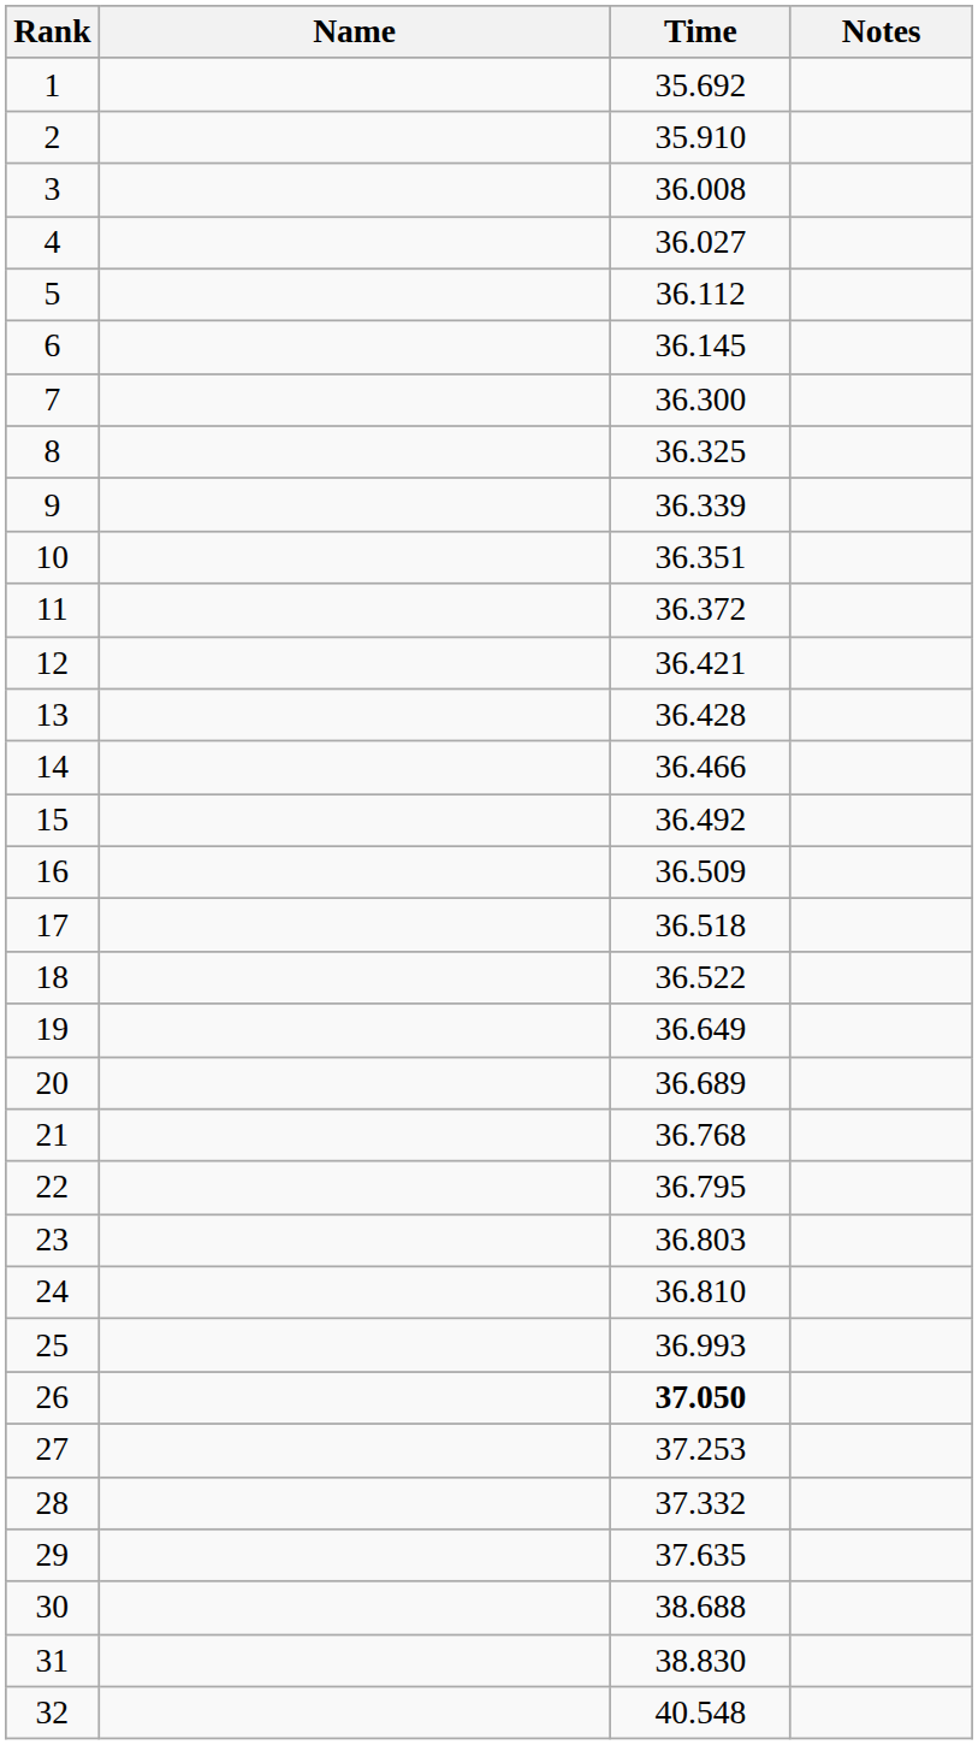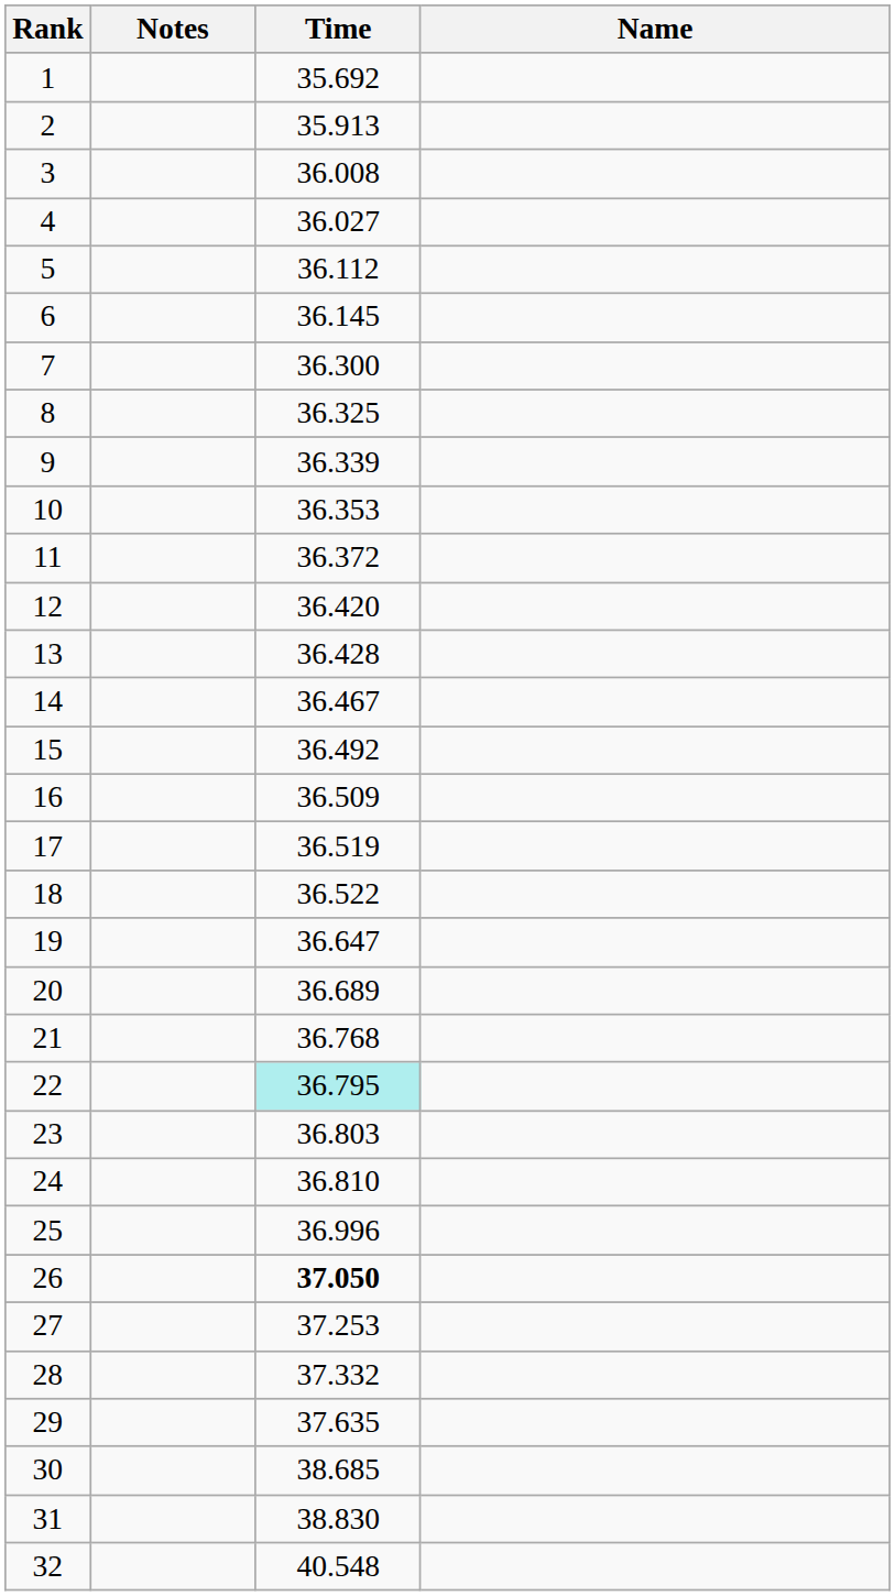 <table class="sortable wikitable" style="text-align:center;">
 <tr>
 <th>Rank</th>
+<th style="width:5em">Notes</th>
+<th style="width:5em">Time</th>
 <th style="width:15em">Name</th>
-<th style="width:5em">Time</th>
-<th style="width:5em">Notes</th>
 </tr>
 <tr>
 <td>1</td>
+<td></td>
+<td>35.692</td>
 <td align=left></td>
-<td>35.692</td>
-<td></td>
 </tr>
 <tr>
 <td>2</td>
+<td></td>
+<td>35.913</td>
 <td align=left></td>
-<td>35.910</td>
-<td></td>
 </tr>
 <tr>
 <td>3</td>
+<td></td>
+<td>36.008</td>
 <td align=left></td>
-<td>36.008</td>
-<td></td>
 </tr>
 <tr>
 <td>4</td>
+<td></td>
+<td>36.027</td>
 <td align=left></td>
-<td>36.027</td>
-<td></td>
 </tr>
 <tr>
 <td>5</td>
+<td></td>
+<td>36.112</td>
 <td align=left></td>
-<td>36.112</td>
-<td></td>
 </tr>
 <tr>
 <td>6</td>
+<td></td>
+<td>36.145</td>
 <td align=left></td>
-<td>36.145</td>
-<td></td>
 </tr>
 <tr>
 <td>7</td>
+<td></td>
+<td>36.300</td>
 <td align=left></td>
-<td>36.300</td>
-<td></td>
 </tr>
 <tr>
 <td>8</td>
+<td></td>
+<td>36.325</td>
 <td align=left></td>
-<td>36.325</td>
-<td></td>
 </tr>
 <tr>
 <td>9</td>
+<td></td>
+<td>36.339</td>
 <td align=left></td>
-<td>36.339</td>
-<td></td>
 </tr>
 <tr>
 <td>10</td>
+<td></td>
+<td>36.353</td>
 <td align=left></td>
-<td>36.351</td>
-<td></td>
 </tr>
 <tr>
 <td>11</td>
+<td></td>
+<td>36.372</td>
 <td align=left></td>
-<td>36.372</td>
-<td></td>
 </tr>
 <tr>
 <td>12</td>
+<td></td>
+<td>36.420</td>
 <td align=left></td>
-<td>36.421</td>
-<td></td>
 </tr>
 <tr>
 <td>13</td>
+<td></td>
+<td>36.428</td>
 <td align=left></td>
-<td>36.428</td>
-<td></td>
 </tr>
 <tr>
 <td>14</td>
+<td></td>
+<td>36.467</td>
 <td align=left></td>
-<td>36.466</td>
-<td></td>
 </tr>
 <tr>
 <td>15</td>
+<td></td>
+<td>36.492</td>
 <td align=left></td>
-<td>36.492</td>
-<td></td>
 </tr>
 <tr>
 <td>16</td>
+<td></td>
+<td>36.509</td>
 <td align=left></td>
-<td>36.509</td>
-<td></td>
 </tr>
 <tr>
 <td>17</td>
+<td></td>
+<td>36.519</td>
 <td align=left></td>
-<td>36.518</td>
-<td></td>
 </tr>
 <tr>
 <td>18</td>
+<td></td>
+<td>36.522</td>
 <td align=left></td>
-<td>36.522</td>
-<td></td>
 </tr>
 <tr>
 <td>19</td>
+<td></td>
+<td>36.647</td>
 <td align=left></td>
-<td>36.649</td>
-<td></td>
 </tr>
 <tr>
 <td>20</td>
+<td></td>
+<td>36.689</td>
 <td align=left></td>
-<td>36.689</td>
-<td></td>
 </tr>
 <tr>
 <td>21</td>
+<td></td>
+<td>36.768</td>
 <td align=left></td>
-<td>36.768</td>
-<td></td>
 </tr>
 <tr>
 <td>22</td>
+<td></td>
+<td style="background: paleturquoise;">36.795</td>
 <td align=left></td>
-<td>36.795</td>
-<td></td>
 </tr>
 <tr>
 <td>23</td>
+<td></td>
+<td>36.803</td>
 <td align=left></td>
-<td>36.803</td>
-<td></td>
 </tr>
 <tr>
 <td>24</td>
+<td></td>
+<td>36.810</td>
 <td align=left></td>
-<td>36.810</td>
-<td></td>
 </tr>
 <tr>
 <td>25</td>
+<td></td>
+<td>36.996</td>
 <td align=left></td>
-<td>36.993</td>
-<td></td>
 </tr>
 <tr>
 <td>26</td>
+<td></td>
+<td><strong>37.050</strong></td>
 <td align=left></td>
-<td><strong>37.050</strong></td>
-<td></td>
 </tr>
 <tr>
 <td>27</td>
+<td></td>
+<td>37.253</td>
 <td align=left></td>
-<td>37.253</td>
-<td></td>
 </tr>
 <tr>
 <td>28</td>
+<td></td>
+<td>37.332</td>
 <td align=left></td>
-<td>37.332</td>
-<td></td>
 </tr>
 <tr>
 <td>29</td>
+<td></td>
+<td>37.635</td>
 <td align=left></td>
-<td>37.635</td>
-<td></td>
 </tr>
 <tr>
 <td>30</td>
+<td></td>
+<td>38.685</td>
 <td align=left></td>
-<td>38.688</td>
-<td></td>
 </tr>
 <tr>
 <td>31</td>
+<td></td>
+<td>38.830</td>
 <td align=left></td>
-<td>38.830</td>
-<td></td>
 </tr>
 <tr>
 <td>32</td>
+<td></td>
+<td>40.548</td>
 <td align=left></td>
-<td>40.548</td>
-<td></td>
 </tr>
 </table>
